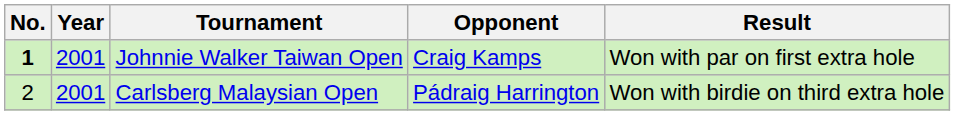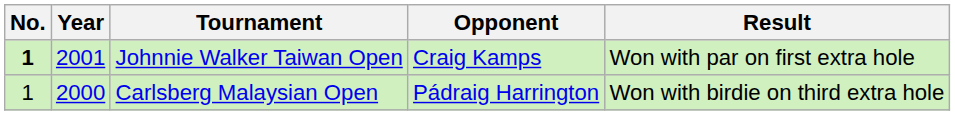 <table class="wikitable" style="font-size:95%;">
 <tr>
 <th>No.</th>
 <th>Year</th>
 <th>Tournament</th>
 <th>Opponent</th>
 <th>Result</th>
 </tr>
 <tr style="background:#D0F0C0;">
 <td align=center><strong>1</strong></td>
 <td><a href='#'>2001</a></td>
 <td><a href='#'>Johnnie Walker Taiwan Open</a></td>
 <td> <a href='#'>Craig Kamps</a></td>
 <td>Won with par on first extra hole</td>
 </tr>
 <tr style="background:#D0F0C0;">
-<td align=center>2</td>
-<td><a href='#'>2001</a></td>
+<td align=center>1</td>
+<td><a href='#'>2000</a></td>
 <td><a href='#'>Carlsberg Malaysian Open</a></td>
 <td> <a href='#'>Pádraig Harrington</a></td>
 <td>Won with birdie on third extra hole</td>
 </tr>
 </table>
